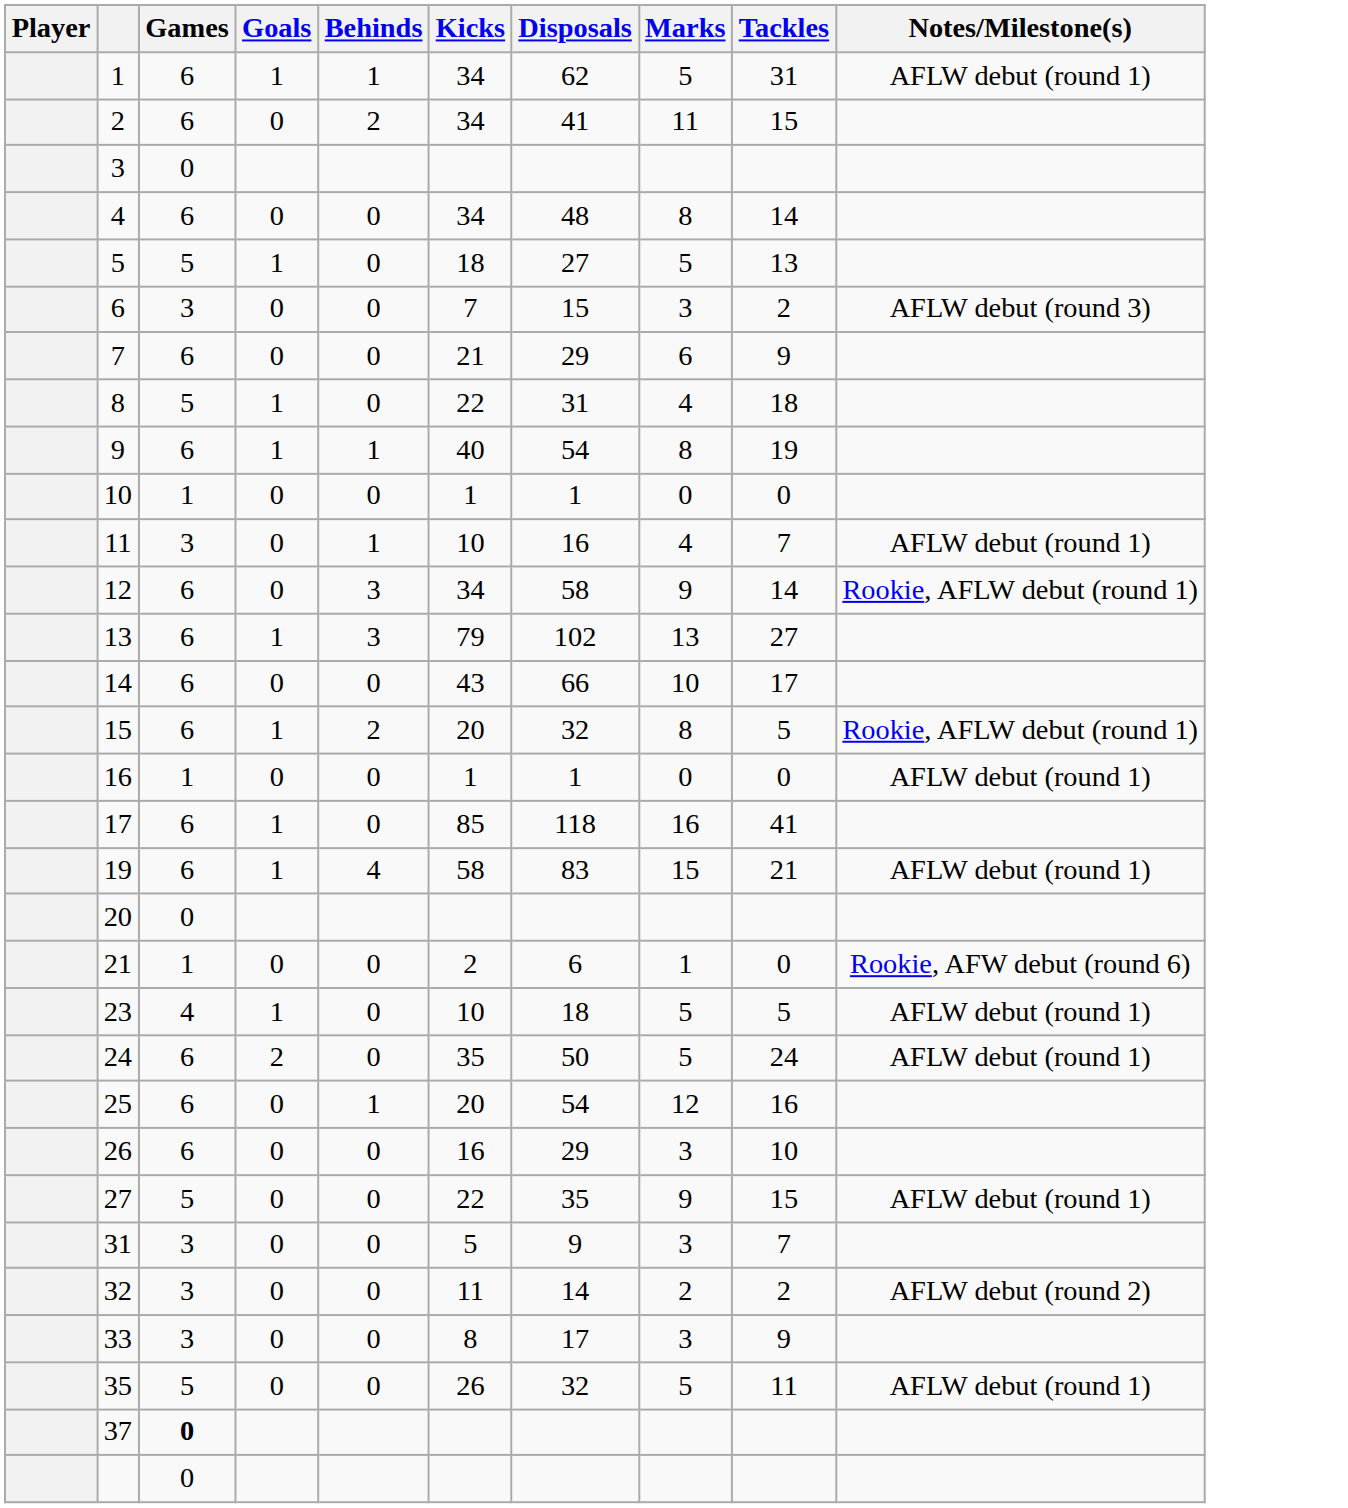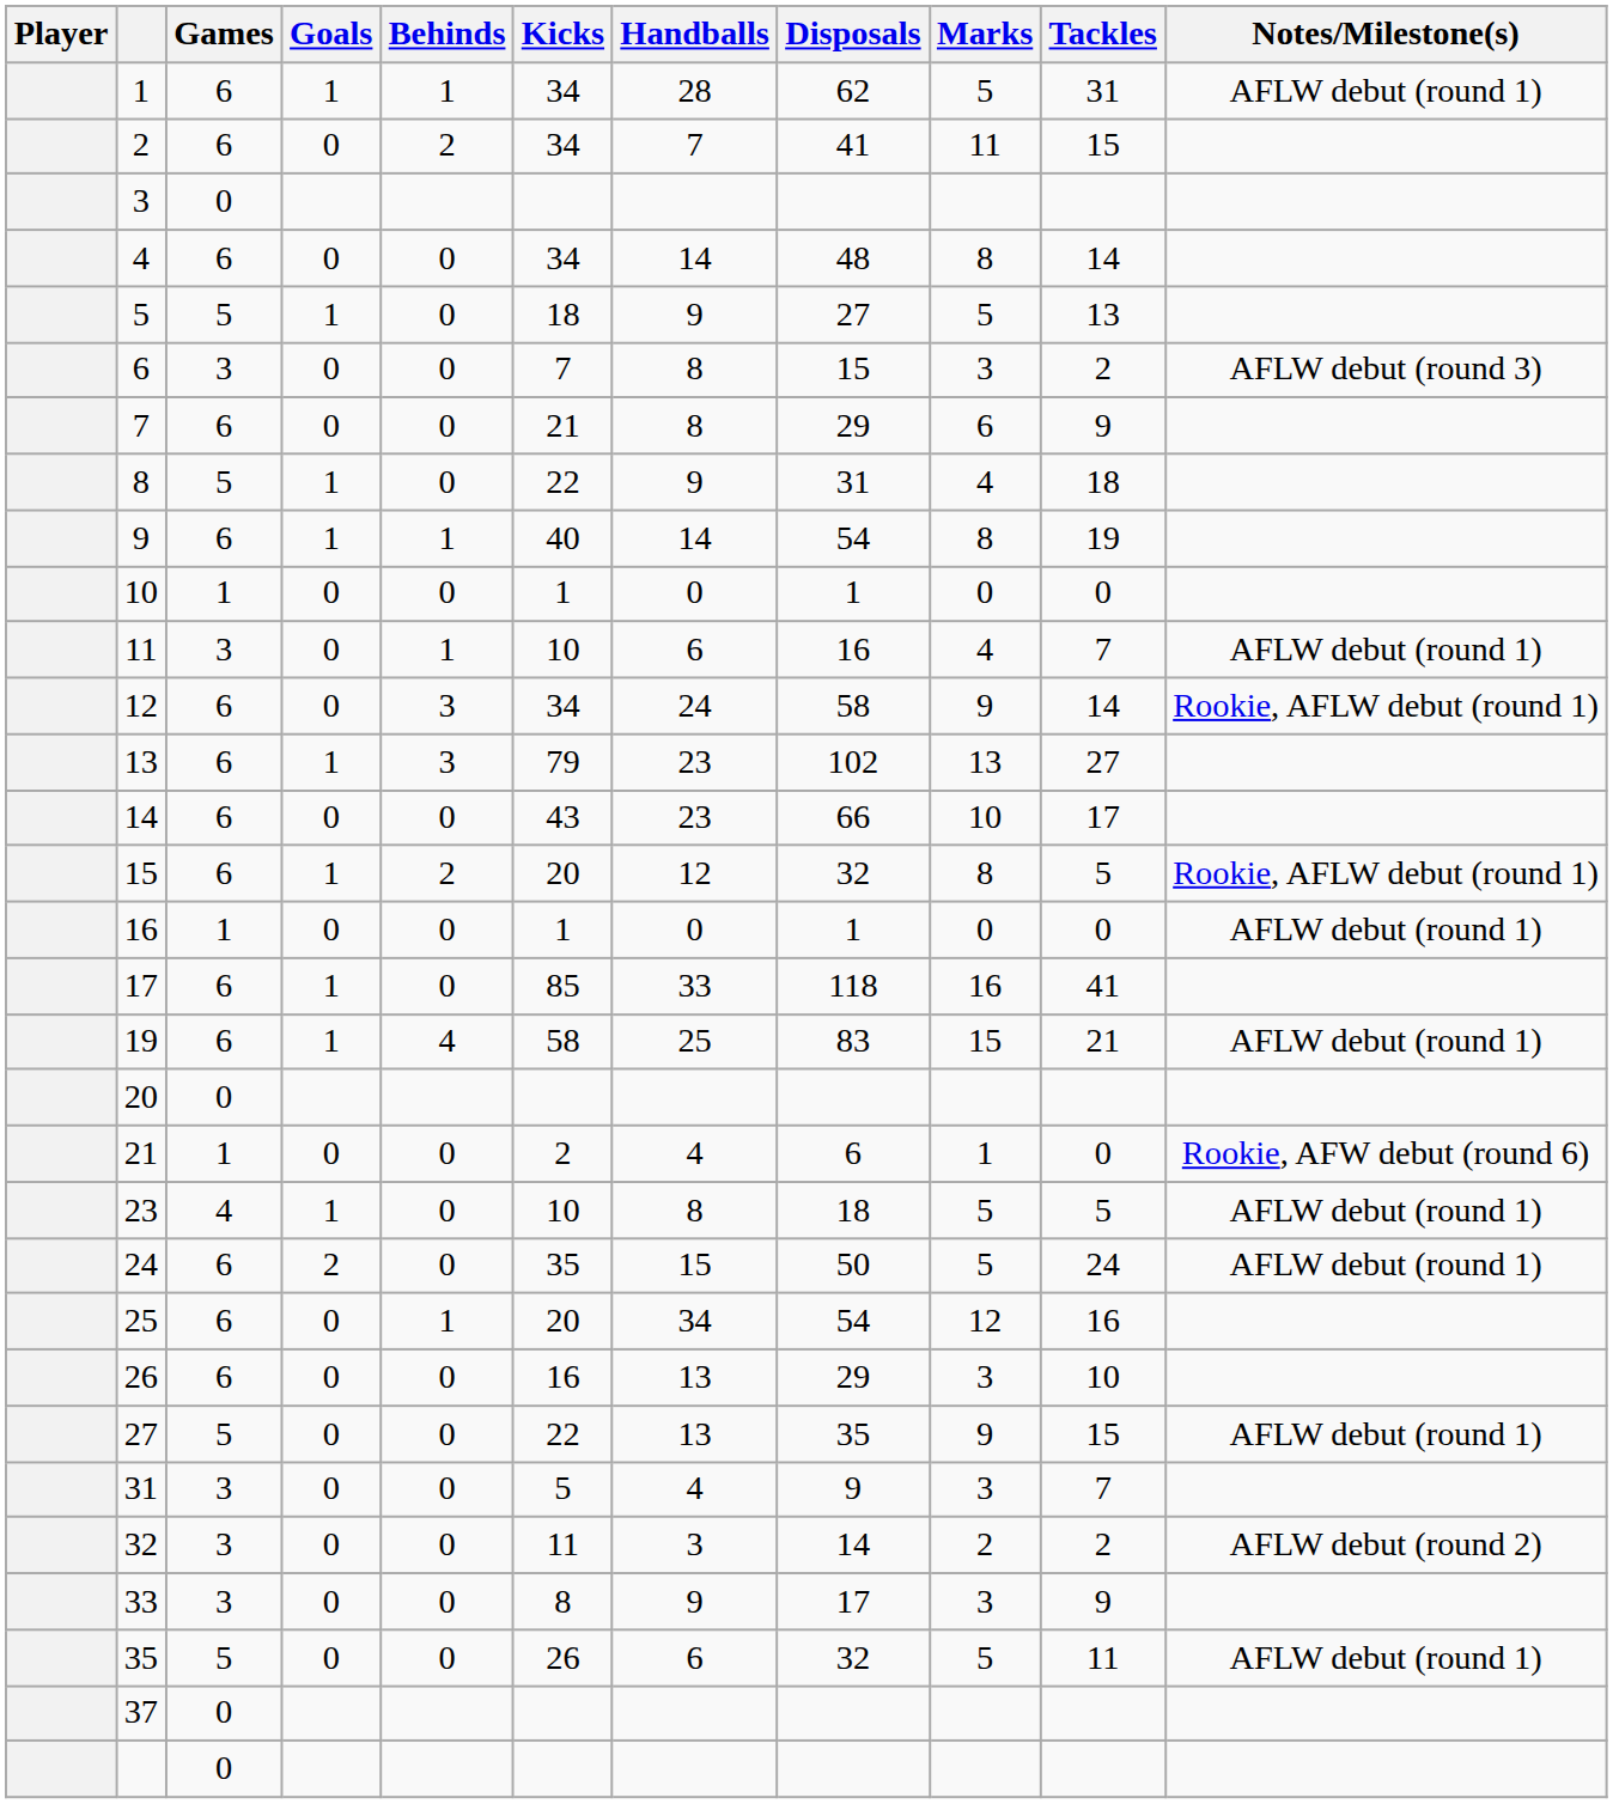 <table class="wikitable plainrowheaders sortable" style="text-align:center; font-size:90%">
 <tr>
 <th scope="col">Player</th>
 <th scope="col"></th>
 <th scope="col" width:3em>Games</th>
 <th scope="col" width:3em><a href='#'>Goals</a></th>
 <th scope="col" width:3em><a href='#'>Behinds</a></th>
 <th scope="col" width:3em><a href='#'>Kicks</a></th>
+<th scope="col" width:3em><a href='#'>Handballs</a></th>
 <th scope="col" width:3em><a href='#'>Disposals</a></th>
 <th scope="col" width:3em><a href='#'>Marks</a></th>
 <th scope="col" width:3em><a href='#'>Tackles</a></th>
 <th scope="col" class="unsortable">Notes/Milestone(s)</th>
 </tr>
 <tr>
 <th scope="row"></th>
 <td>1</td>
 <td>6</td>
 <td>1</td>
 <td>1</td>
 <td>34</td>
+<td>28</td>
 <td>62</td>
 <td>5</td>
 <td>31</td>
 <td>AFLW debut (round 1)</td>
 </tr>
 <tr>
 <th scope="row"></th>
 <td>2</td>
 <td>6</td>
 <td>0</td>
 <td>2</td>
 <td>34</td>
+<td>7</td>
 <td>41</td>
 <td>11</td>
 <td>15</td>
 <td></td>
 </tr>
 <tr>
 <th scope="row"></th>
 <td>3</td>
 <td>0</td>
 <td></td>
 <td></td>
 <td></td>
 <td></td>
 <td></td>
 <td></td>
 <td></td>
+<td></td>
 </tr>
 <tr>
 <th scope="row"></th>
 <td>4</td>
 <td>6</td>
 <td>0</td>
 <td>0</td>
 <td>34</td>
+<td>14</td>
 <td>48</td>
 <td>8</td>
 <td>14</td>
 <td></td>
 </tr>
 <tr>
 <th scope="row"></th>
 <td>5</td>
 <td>5</td>
 <td>1</td>
 <td>0</td>
 <td>18</td>
+<td>9</td>
 <td>27</td>
 <td>5</td>
 <td>13</td>
 <td></td>
 </tr>
 <tr>
 <th scope="row"></th>
 <td>6</td>
 <td>3</td>
 <td>0</td>
 <td>0</td>
 <td>7</td>
+<td>8</td>
 <td>15</td>
 <td>3</td>
 <td>2</td>
 <td>AFLW debut (round 3)</td>
 </tr>
 <tr>
 <th scope="row"></th>
 <td>7</td>
 <td>6</td>
 <td>0</td>
 <td>0</td>
 <td>21</td>
+<td>8</td>
 <td>29</td>
 <td>6</td>
 <td>9</td>
 <td></td>
 </tr>
 <tr>
 <th scope="row"></th>
 <td>8</td>
 <td>5</td>
 <td>1</td>
 <td>0</td>
 <td>22</td>
+<td>9</td>
 <td>31</td>
 <td>4</td>
 <td>18</td>
 <td></td>
 </tr>
 <tr>
 <th scope="row"></th>
 <td>9</td>
 <td>6</td>
 <td>1</td>
 <td>1</td>
 <td>40</td>
+<td>14</td>
 <td>54</td>
 <td>8</td>
 <td>19</td>
 <td></td>
 </tr>
 <tr>
 <th scope="row"></th>
 <td>10</td>
 <td>1</td>
 <td>0</td>
 <td>0</td>
 <td>1</td>
+<td>0</td>
 <td>1</td>
 <td>0</td>
 <td>0</td>
 <td></td>
 </tr>
 <tr>
 <th scope="row"></th>
 <td>11</td>
 <td>3</td>
 <td>0</td>
 <td>1</td>
 <td>10</td>
+<td>6</td>
 <td>16</td>
 <td>4</td>
 <td>7</td>
 <td>AFLW debut (round 1)</td>
 </tr>
 <tr>
 <th scope="row"></th>
 <td>12</td>
 <td>6</td>
 <td>0</td>
 <td>3</td>
 <td>34</td>
+<td>24</td>
 <td>58</td>
 <td>9</td>
 <td>14</td>
 <td><a href='#'>Rookie</a>, AFLW debut (round 1)</td>
 </tr>
 <tr>
 <th scope="row"></th>
 <td>13</td>
 <td>6</td>
 <td>1</td>
 <td>3</td>
 <td>79</td>
+<td>23</td>
 <td>102</td>
 <td>13</td>
 <td>27</td>
 <td></td>
 </tr>
 <tr>
 <th scope="row"></th>
 <td>14</td>
 <td>6</td>
 <td>0</td>
 <td>0</td>
 <td>43</td>
+<td>23</td>
 <td>66</td>
 <td>10</td>
 <td>17</td>
 <td></td>
 </tr>
 <tr>
 <th scope="row"></th>
 <td>15</td>
 <td>6</td>
 <td>1</td>
 <td>2</td>
 <td>20</td>
+<td>12</td>
 <td>32</td>
 <td>8</td>
 <td>5</td>
 <td><a href='#'>Rookie</a>, AFLW debut (round 1)</td>
 </tr>
 <tr>
 <th scope="row"></th>
 <td>16</td>
 <td>1</td>
 <td>0</td>
 <td>0</td>
 <td>1</td>
+<td>0</td>
 <td>1</td>
 <td>0</td>
 <td>0</td>
 <td>AFLW debut (round 1)</td>
 </tr>
 <tr>
 <th scope="row"></th>
 <td>17</td>
 <td>6</td>
 <td>1</td>
 <td>0</td>
 <td>85</td>
+<td>33</td>
 <td>118</td>
 <td>16</td>
 <td>41</td>
 <td></td>
 </tr>
 <tr>
 <th scope="row"></th>
 <td>19</td>
 <td>6</td>
 <td>1</td>
 <td>4</td>
 <td>58</td>
+<td>25</td>
 <td>83</td>
 <td>15</td>
 <td>21</td>
 <td>AFLW debut (round 1)</td>
 </tr>
 <tr>
 <th scope="row"></th>
 <td>20</td>
 <td>0</td>
 <td></td>
 <td></td>
 <td></td>
 <td></td>
 <td></td>
 <td></td>
 <td></td>
+<td></td>
 </tr>
 <tr>
 <th scope="row"></th>
 <td>21</td>
 <td>1</td>
 <td>0</td>
 <td>0</td>
 <td>2</td>
+<td>4</td>
 <td>6</td>
 <td>1</td>
 <td>0</td>
 <td><a href='#'>Rookie</a>, AFW debut (round 6)</td>
 </tr>
 <tr>
 <th scope="row"></th>
 <td>23</td>
 <td>4</td>
 <td>1</td>
 <td>0</td>
 <td>10</td>
+<td>8</td>
 <td>18</td>
 <td>5</td>
 <td>5</td>
 <td>AFLW debut (round 1)</td>
 </tr>
 <tr>
 <th scope="row"></th>
 <td>24</td>
 <td>6</td>
 <td>2</td>
 <td>0</td>
 <td>35</td>
+<td>15</td>
 <td>50</td>
 <td>5</td>
 <td>24</td>
 <td>AFLW debut (round 1)</td>
 </tr>
 <tr>
 <th scope="row"></th>
 <td>25</td>
 <td>6</td>
 <td>0</td>
 <td>1</td>
 <td>20</td>
+<td>34</td>
 <td>54</td>
 <td>12</td>
 <td>16</td>
 <td></td>
 </tr>
 <tr>
 <th scope="row"></th>
 <td>26</td>
 <td>6</td>
 <td>0</td>
 <td>0</td>
 <td>16</td>
+<td>13</td>
 <td>29</td>
 <td>3</td>
 <td>10</td>
 <td></td>
 </tr>
 <tr>
 <th scope="row"></th>
 <td>27</td>
 <td>5</td>
 <td>0</td>
 <td>0</td>
 <td>22</td>
+<td>13</td>
 <td>35</td>
 <td>9</td>
 <td>15</td>
 <td>AFLW debut (round 1)</td>
 </tr>
 <tr>
 <th scope="row"></th>
 <td>31</td>
 <td>3</td>
 <td>0</td>
 <td>0</td>
 <td>5</td>
+<td>4</td>
 <td>9</td>
 <td>3</td>
 <td>7</td>
 <td></td>
 </tr>
 <tr>
 <th scope="row"></th>
 <td>32</td>
 <td>3</td>
 <td>0</td>
 <td>0</td>
 <td>11</td>
+<td>3</td>
 <td>14</td>
 <td>2</td>
 <td>2</td>
 <td>AFLW debut (round 2)</td>
 </tr>
 <tr>
 <th scope="row"></th>
 <td>33</td>
 <td>3</td>
 <td>0</td>
 <td>0</td>
 <td>8</td>
+<td>9</td>
 <td>17</td>
 <td>3</td>
 <td>9</td>
 <td></td>
 </tr>
 <tr>
 <th scope="row"></th>
 <td>35</td>
 <td>5</td>
 <td>0</td>
 <td>0</td>
 <td>26</td>
+<td>6</td>
 <td>32</td>
 <td>5</td>
 <td>11</td>
 <td>AFLW debut (round 1)</td>
 </tr>
 <tr>
 <th scope="row"></th>
 <td>37</td>
-<td><strong>0</strong></td>
+<td>0</td>
+<td></td>
 <td></td>
 <td></td>
 <td></td>
 <td></td>
 <td></td>
 <td></td>
 <td></td>
 </tr>
 <tr>
 <th scope="row"></th>
 <td></td>
 <td>0</td>
 <td></td>
 <td></td>
 <td></td>
 <td></td>
 <td></td>
 <td></td>
 <td></td>
+<td></td>
 </tr>
 </table>
